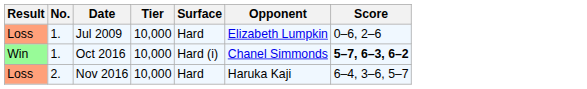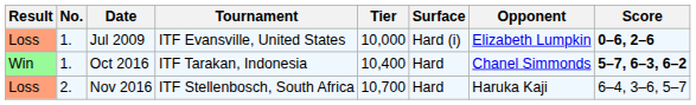 <table class="sortable wikitable" style=font-size:97%>
 <tr>
 <th>Result</th>
 <th>No.</th>
 <th>Date</th>
+<th>Tournament</th>
 <th>Tier</th>
 <th>Surface</th>
 <th>Opponent</th>
 <th class="unsortable">Score</th>
 </tr>
 <tr style="background:#f0f8ff;">
 <td style="background:#ffa07a;">Loss</td>
 <td>1.</td>
 <td>Jul 2009</td>
+<td>ITF Evansville, United States</td>
 <td>10,000</td>
-<td>Hard</td>
+<td>Hard (i)</td>
 <td> <a href='#'>Elizabeth Lumpkin</a></td>
-<td>0–6, 2–6</td>
+<td><strong>0–6, 2–6</strong></td>
 </tr>
 <tr style="background:#f0f8ff;">
 <td style="background:#98fb98;">Win</td>
 <td>1.</td>
 <td>Oct 2016</td>
-<td>10,000</td>
-<td>Hard (i)</td>
+<td>ITF Tarakan, Indonesia</td>
+<td>10,400</td>
+<td>Hard</td>
 <td> <a href='#'>Chanel Simmonds</a></td>
 <td><strong>5–7, 6–3, 6–2</strong></td>
 </tr>
 <tr style="background:#f0f8ff;">
 <td style="background:#ffa07a;">Loss</td>
 <td>2.</td>
 <td>Nov 2016</td>
-<td>10,000</td>
+<td>ITF Stellenbosch, South Africa</td>
+<td>10,700</td>
 <td>Hard</td>
 <td> Haruka Kaji</td>
 <td>6–4, 3–6, 5–7</td>
 </tr>
 </table>
